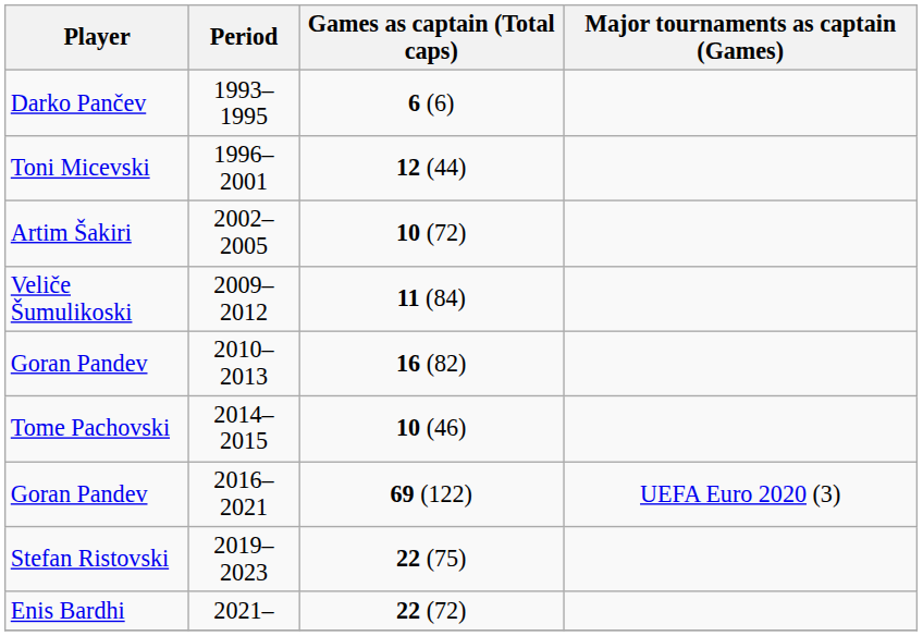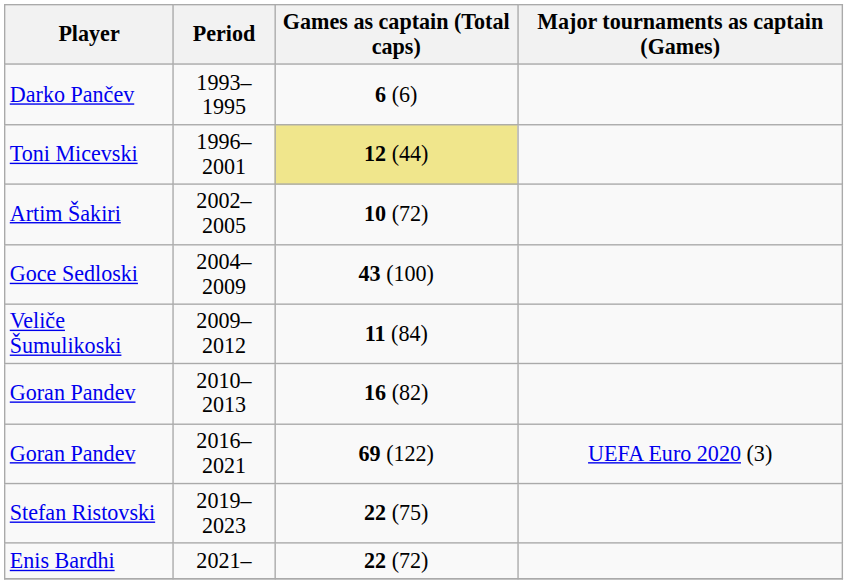 <table class="wikitable sortable" style="text-align: center;">
 <tr>
 <th>Player</th>
 <th>Period</th>
 <th>Games as captain (Total caps)</th>
 <th>Major tournaments as captain (Games)</th>
 </tr>
 <tr>
 <td style="text-align:left;"><a href='#'>Darko Pančev</a></td>
 <td>1993–1995</td>
 <td><strong>6</strong> (6)</td>
 <td></td>
 </tr>
 <tr>
 <td style="text-align:left;"><a href='#'>Toni Micevski</a></td>
 <td>1996–2001</td>
-<td><strong>12</strong> (44)</td>
+<td style="background: khaki;"><strong>12</strong> (44)</td>
 <td></td>
 </tr>
 <tr>
 <td style="text-align:left;"><a href='#'>Artim Šakiri</a></td>
 <td>2002–2005</td>
 <td><strong>10</strong> (72)</td>
+<td></td>
+</tr>
+<tr>
+<td style="text-align:left;"><a href='#'>Goce Sedloski</a></td>
+<td>2004–2009</td>
+<td><strong>43</strong> (100)</td>
 <td></td>
 </tr>
 <tr>
 <td style="text-align:left;"><a href='#'>Veliče Šumulikoski</a></td>
 <td>2009–2012</td>
 <td><strong>11</strong> (84)</td>
 <td></td>
 </tr>
 <tr>
 <td style="text-align:left;"><a href='#'>Goran Pandev</a></td>
 <td>2010–2013</td>
 <td><strong>16</strong> (82)</td>
-<td></td>
-</tr>
-<tr>
-<td style="text-align:left;"><a href='#'>Tome Pachovski</a></td>
-<td>2014–2015</td>
-<td><strong>10</strong> (46)</td>
 <td></td>
 </tr>
 <tr>
 <td style="text-align:left;"><a href='#'>Goran Pandev</a></td>
 <td>2016–2021</td>
 <td><strong>69</strong> (122)</td>
 <td><a href='#'>UEFA Euro 2020</a> (3)</td>
 </tr>
 <tr>
 <td style="text-align:left;"><a href='#'>Stefan Ristovski</a></td>
 <td>2019–2023</td>
 <td><strong>22</strong> (75)</td>
 <td></td>
 </tr>
 <tr>
 <td style="text-align:left;"><a href='#'>Enis Bardhi</a></td>
 <td>2021–</td>
 <td><strong>22</strong> (72)</td>
 <td></td>
 </tr>
 <tr>
 </tr>
 </table>
